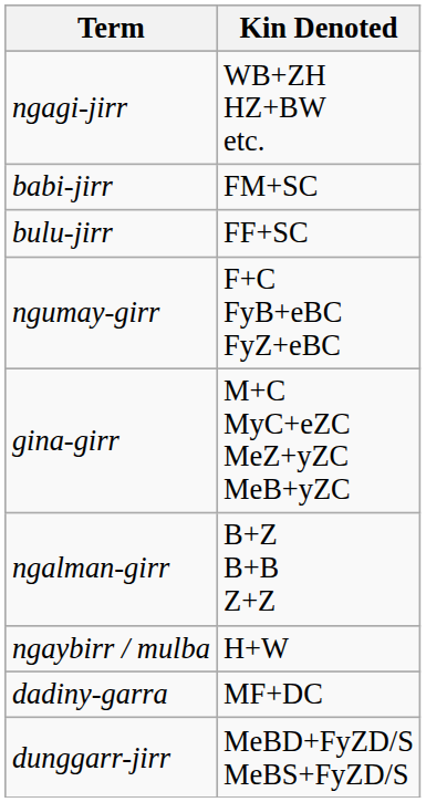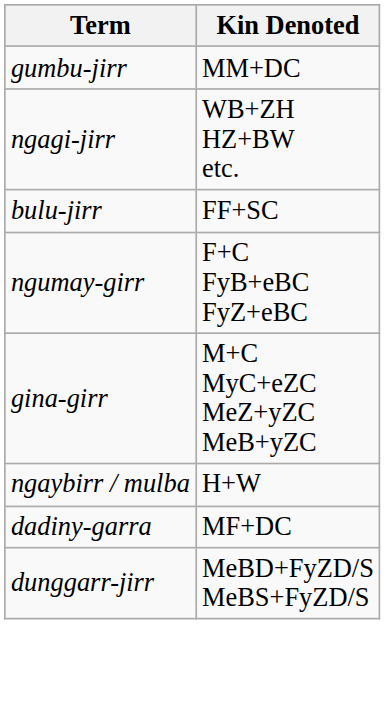 <table class="wikitable mw-collapsible mw-collapsed">
 <tr>
 <th>Term</th>
 <th>Kin Denoted</th>
 </tr>
 <tr>
+<td><em>gumbu-jirr</em></td>
+<td>MM+DC</td>
+</tr>
+<tr>
 <td><em>ngagi-jirr</em></td>
 <td>WB+ZH<br>HZ+BW<br>etc.</td>
-</tr>
-<tr>
-<td><em>babi-jirr</em></td>
-<td>FM+SC</td>
 </tr>
 <tr>
 <td><em>bulu-jirr</em></td>
 <td>FF+SC</td>
 </tr>
 <tr>
 <td><em>ngumay-girr</em></td>
 <td>F+C<br>FyB+eBC<br>FyZ+eBC</td>
 </tr>
 <tr>
 <td><em>gina-girr</em></td>
 <td>M+C<br>MyC+eZC<br>MeZ+yZC<br>MeB+yZC</td>
 </tr>
 <tr>
-<td><em>ngalman-girr</em></td>
-<td>B+Z<br>B+B<br>Z+Z</td>
-</tr>
-<tr>
 <td><em>ngaybirr / mulba</em></td>
 <td>H+W</td>
 </tr>
 <tr>
 <td><em>dadiny-garra</em></td>
 <td>MF+DC</td>
 </tr>
 <tr>
 <td><em>dunggarr-jirr</em></td>
 <td>MeBD+FyZD/S<br>MeBS+FyZD/S</td>
 </tr>
 </table>
